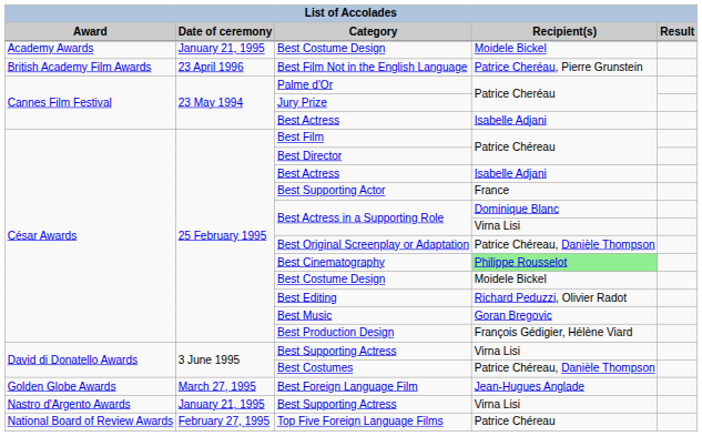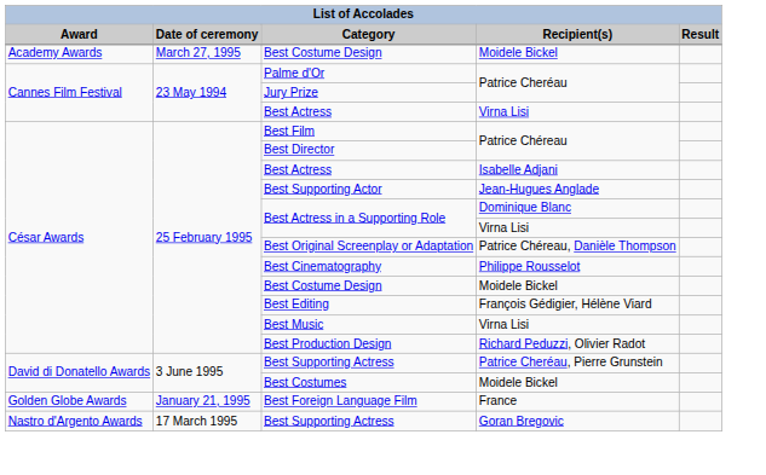 <table class="wikitable">
 <tr style="text-align:center;">
 <th colspan="5" style="background:#B0C4DE;">List of Accolades</th>
 </tr>
 <tr style="text-align:center;">
 <th style="background:#ccc;">Award</th>
 <th style="background:#ccc;">Date of ceremony</th>
 <th style="background:#ccc;">Category</th>
 <th style="background:#ccc;">Recipient(s)</th>
 <th style="background:#ccc;">Result</th>
 </tr>
 <tr style="border-top:2px solid gray;">
 </tr>
 <tr>
 <td><a href='#'>Academy Awards</a></td>
-<td><a href='#'>January 21, 1995</a></td>
+<td><a href='#'>March 27, 1995</a></td>
 <td><a href='#'>Best Costume Design</a></td>
 <td><a href='#'>Moidele Bickel</a></td>
-<td></td>
-</tr>
-<tr>
-<td><a href='#'>British Academy Film Awards</a></td>
-<td><a href='#'>23 April 1996</a></td>
-<td><a href='#'>Best Film Not in the English Language</a></td>
-<td><a href='#'>Patrice Cheréau</a>, Pierre Grunstein</td>
 <td></td>
 </tr>
 <tr>
 <td rowspan="3"><a href='#'>Cannes Film Festival</a></td>
 <td rowspan="3"><a href='#'>23 May 1994</a></td>
 <td><a href='#'>Palme d'Or</a></td>
 <td rowspan="2">Patrice Cheréau</td>
 <td></td>
 </tr>
 <tr>
 <td><a href='#'>Jury Prize</a></td>
 <td></td>
 </tr>
 <tr>
 <td><a href='#'>Best Actress</a></td>
-<td><a href='#'>Isabelle Adjani</a></td>
+<td><a href='#'>Virna Lisi</a></td>
 <td></td>
 </tr>
 <tr>
 <td rowspan="12"><a href='#'>César Awards</a></td>
 <td rowspan="12"><a href='#'>25 February 1995</a></td>
 <td><a href='#'>Best Film</a></td>
 <td rowspan="2">Patrice Chéreau</td>
 <td></td>
 </tr>
 <tr>
 <td><a href='#'>Best Director</a></td>
 <td></td>
 </tr>
 <tr>
 <td><a href='#'>Best Actress</a></td>
 <td><a href='#'>Isabelle Adjani</a></td>
 <td></td>
 </tr>
 <tr>
 <td><a href='#'>Best Supporting Actor</a></td>
-<td>France</td>
+<td><a href='#'>Jean-Hugues Anglade</a></td>
 <td></td>
 </tr>
 <tr>
 <td rowspan="2"><a href='#'>Best Actress in a Supporting Role</a></td>
 <td><a href='#'>Dominique Blanc</a></td>
 <td></td>
 </tr>
 <tr>
 <td>Virna Lisi</td>
 <td></td>
 </tr>
 <tr>
 <td><a href='#'>Best Original Screenplay or Adaptation</a></td>
 <td>Patrice Chéreau, <a href='#'>Danièle Thompson</a></td>
 <td></td>
 </tr>
 <tr>
 <td><a href='#'>Best Cinematography</a></td>
-<td style="background: lightgreen;"><a href='#'>Philippe Rousselot</a></td>
+<td><a href='#'>Philippe Rousselot</a></td>
 <td></td>
 </tr>
 <tr>
 <td><a href='#'>Best Costume Design</a></td>
 <td>Moidele Bickel</td>
 <td></td>
 </tr>
 <tr>
 <td><a href='#'>Best Editing</a></td>
-<td><a href='#'>Richard Peduzzi</a>, Olivier Radot</td>
+<td>François Gédigier, Hélène Viard</td>
 <td></td>
 </tr>
 <tr>
 <td><a href='#'>Best Music</a></td>
-<td><a href='#'>Goran Bregovic</a></td>
+<td>Virna Lisi</td>
 <td></td>
 </tr>
 <tr>
 <td><a href='#'>Best Production Design</a></td>
-<td>François Gédigier, Hélène Viard</td>
+<td><a href='#'>Richard Peduzzi</a>, Olivier Radot</td>
 <td></td>
 </tr>
 <tr>
 <td rowspan="2"><a href='#'>David di Donatello Awards</a></td>
 <td rowspan="2">3 June 1995</td>
 <td><a href='#'>Best Supporting Actress</a></td>
-<td>Virna Lisi</td>
+<td><a href='#'>Patrice Cheréau</a>, Pierre Grunstein</td>
 <td></td>
 </tr>
 <tr>
 <td><a href='#'>Best Costumes</a></td>
-<td>Patrice Chéreau, <a href='#'>Danièle Thompson</a></td>
+<td>Moidele Bickel</td>
 <td></td>
 </tr>
 <tr>
 <td><a href='#'>Golden Globe Awards</a></td>
-<td><a href='#'>March 27, 1995</a></td>
+<td><a href='#'>January 21, 1995</a></td>
 <td><a href='#'>Best Foreign Language Film</a></td>
-<td><a href='#'>Jean-Hugues Anglade</a></td>
+<td>France</td>
 <td></td>
 </tr>
 <tr>
 <td><a href='#'>Nastro d'Argento Awards</a></td>
-<td><a href='#'>January 21, 1995</a></td>
+<td>17 March 1995</td>
 <td><a href='#'>Best Supporting Actress</a></td>
-<td>Virna Lisi</td>
-<td></td>
-</tr>
-<tr>
-<td><a href='#'>National Board of Review Awards</a></td>
-<td><a href='#'>February 27, 1995</a></td>
-<td><a href='#'>Top Five Foreign Language Films</a></td>
-<td>Patrice Chéreau</td>
+<td><a href='#'>Goran Bregovic</a></td>
 <td></td>
 </tr>
 </table>
